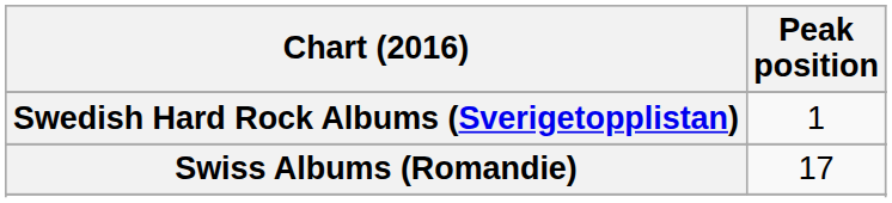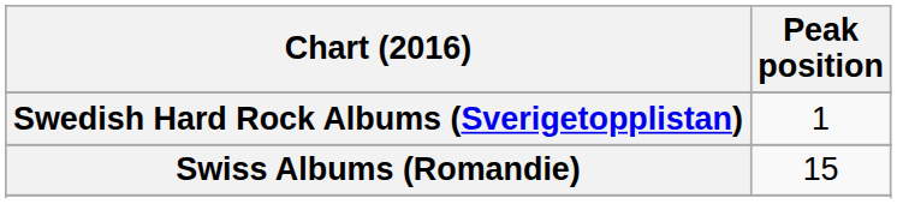 <table class="wikitable sortable plainrowheaders" style="text-align:center">
 <tr>
 <th scope="col">Chart (2016)</th>
 <th scope="col">Peak<br> position</th>
 </tr>
 <tr>
 </tr>
 <tr>
 </tr>
 <tr>
 </tr>
 <tr>
 </tr>
 <tr>
 </tr>
 <tr>
 </tr>
 <tr>
 </tr>
 <tr>
 </tr>
 <tr>
 </tr>
 <tr>
 </tr>
 <tr>
 </tr>
 <tr>
 </tr>
 <tr>
 </tr>
 <tr>
 <th scope="row">Swedish Hard Rock Albums (<a href='#'>Sverigetopplistan</a>)</th>
 <td>1</td>
 </tr>
 <tr>
 </tr>
 <tr>
 <th scope="row">Swiss Albums (Romandie)</th>
-<td>17</td>
+<td>15</td>
 </tr>
 <tr>
 </tr>
 <tr>
 </tr>
 <tr>
 </tr>
 <tr>
 </tr>
 <tr>
 </tr>
 </table>
